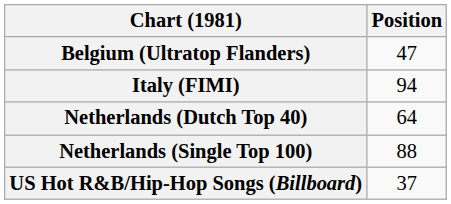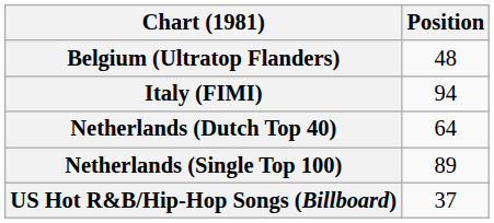 <table class="wikitable sortable plainrowheaders">
 <tr>
 <th>Chart (1981)</th>
 <th>Position</th>
 </tr>
 <tr>
 <th scope="row">Belgium (Ultratop Flanders)</th>
-<td style="text-align:center;">47</td>
+<td style="text-align:center;">48</td>
 </tr>
 <tr>
 <th scope="row">Italy (FIMI)</th>
 <td style="text-align:center;">94</td>
 </tr>
 <tr>
 <th scope="row">Netherlands (Dutch Top 40)</th>
 <td style="text-align:center;">64</td>
 </tr>
 <tr>
 <th scope="row">Netherlands (Single Top 100)</th>
-<td style="text-align:center;">88</td>
+<td style="text-align:center;">89</td>
 </tr>
 <tr>
 <th scope="row">US Hot R&B/Hip-Hop Songs (<em>Billboard</em>)</th>
 <td style="text-align:center;">37</td>
 </tr>
 </table>
